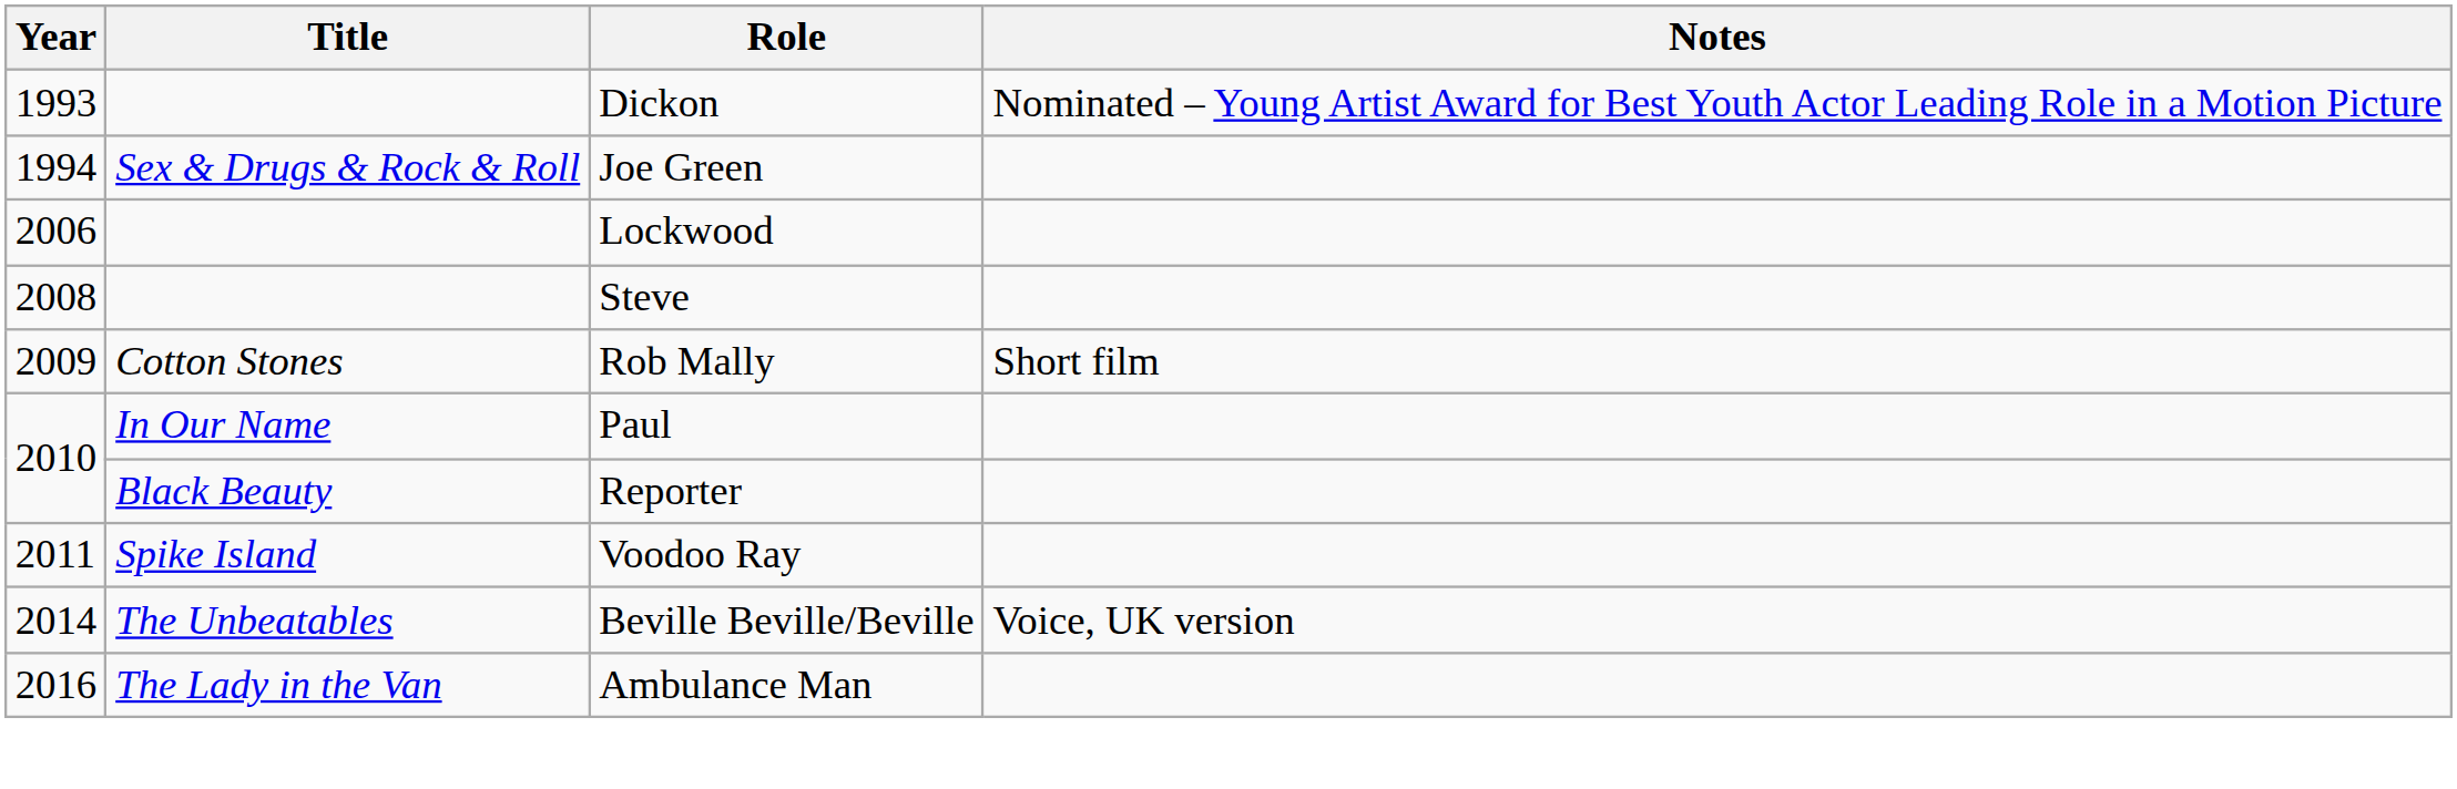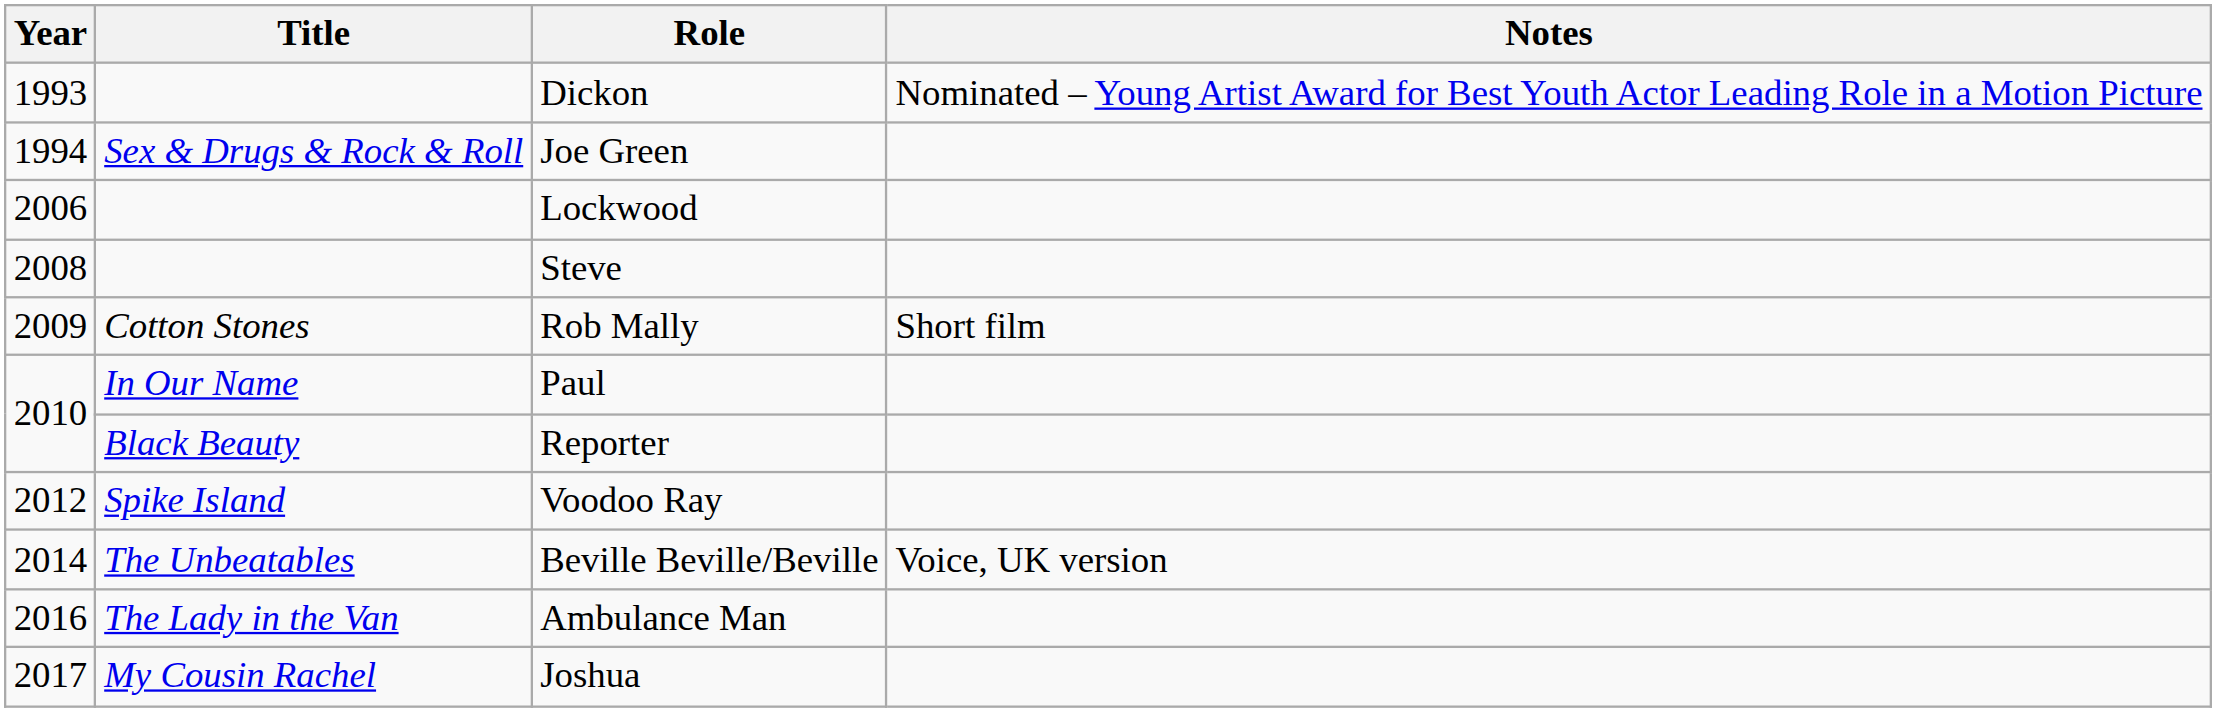 <table class="wikitable sortable">
 <tr>
 <th>Year</th>
 <th>Title</th>
 <th>Role</th>
 <th class="unsortable">Notes</th>
 </tr>
 <tr>
 <td>1993</td>
 <td><em></em></td>
 <td>Dickon</td>
 <td>Nominated – <a href='#'>Young Artist Award for Best Youth Actor Leading Role in a Motion Picture</a></td>
 </tr>
 <tr>
 <td>1994</td>
 <td><em><a href='#'>Sex & Drugs & Rock & Roll</a></em></td>
 <td>Joe Green</td>
 <td></td>
 </tr>
 <tr>
 <td>2006</td>
 <td><em></em></td>
 <td>Lockwood</td>
 <td></td>
 </tr>
 <tr>
 <td>2008</td>
 <td><em></em></td>
 <td>Steve</td>
 <td></td>
 </tr>
 <tr>
 <td>2009</td>
 <td><em>Cotton Stones</em></td>
 <td>Rob Mally</td>
 <td>Short film</td>
 </tr>
 <tr>
 <td rowspan=2>2010</td>
 <td><em><a href='#'>In Our Name</a></em></td>
 <td>Paul</td>
 <td></td>
 </tr>
 <tr>
 <td><em><a href='#'>Black Beauty</a></em></td>
 <td>Reporter</td>
 <td></td>
 </tr>
 <tr>
-<td>2011</td>
+<td>2012</td>
 <td><em><a href='#'>Spike Island</a></em></td>
 <td>Voodoo Ray</td>
 <td></td>
 </tr>
 <tr>
 <td>2014</td>
 <td><em><a href='#'>The Unbeatables</a></em></td>
 <td>Beville Beville/Beville</td>
 <td>Voice, UK version</td>
 </tr>
 <tr>
 <td>2016</td>
 <td><em><a href='#'>The Lady in the Van</a></em></td>
 <td>Ambulance Man</td>
 <td></td>
 </tr>
+<tr>
+<td>2017</td>
+<td><em><a href='#'>My Cousin Rachel</a></em></td>
+<td>Joshua</td>
+<td></td>
+</tr>
 </table>
